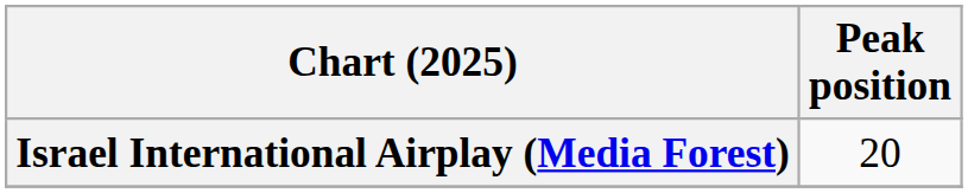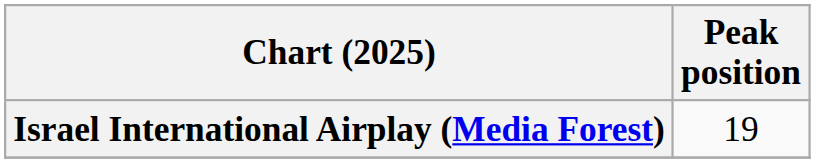 <table class="wikitable plainrowheaders" style="text-align:center">
 <tr>
 <th scope="col">Chart (2025)</th>
 <th scope="col">Peak<br>position</th>
 </tr>
 <tr>
 <th scope="row">Israel International Airplay (<a href='#'>Media Forest</a>)</th>
-<td>20</td>
+<td>19</td>
 </tr>
 <tr>
 </tr>
 </table>
